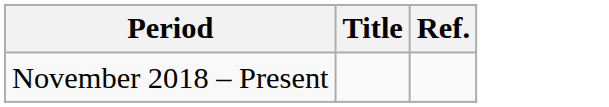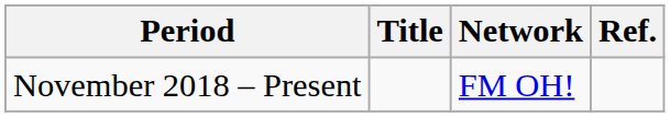 <table class="wikitable">
 <tr>
 <th>Period</th>
 <th>Title</th>
+<th>Network</th>
 <th>Ref.</th>
 </tr>
 <tr>
 <td>November 2018 – Present</td>
 <td></td>
+<td><a href='#'>FM OH!</a></td>
 <td></td>
 </tr>
 </table>
